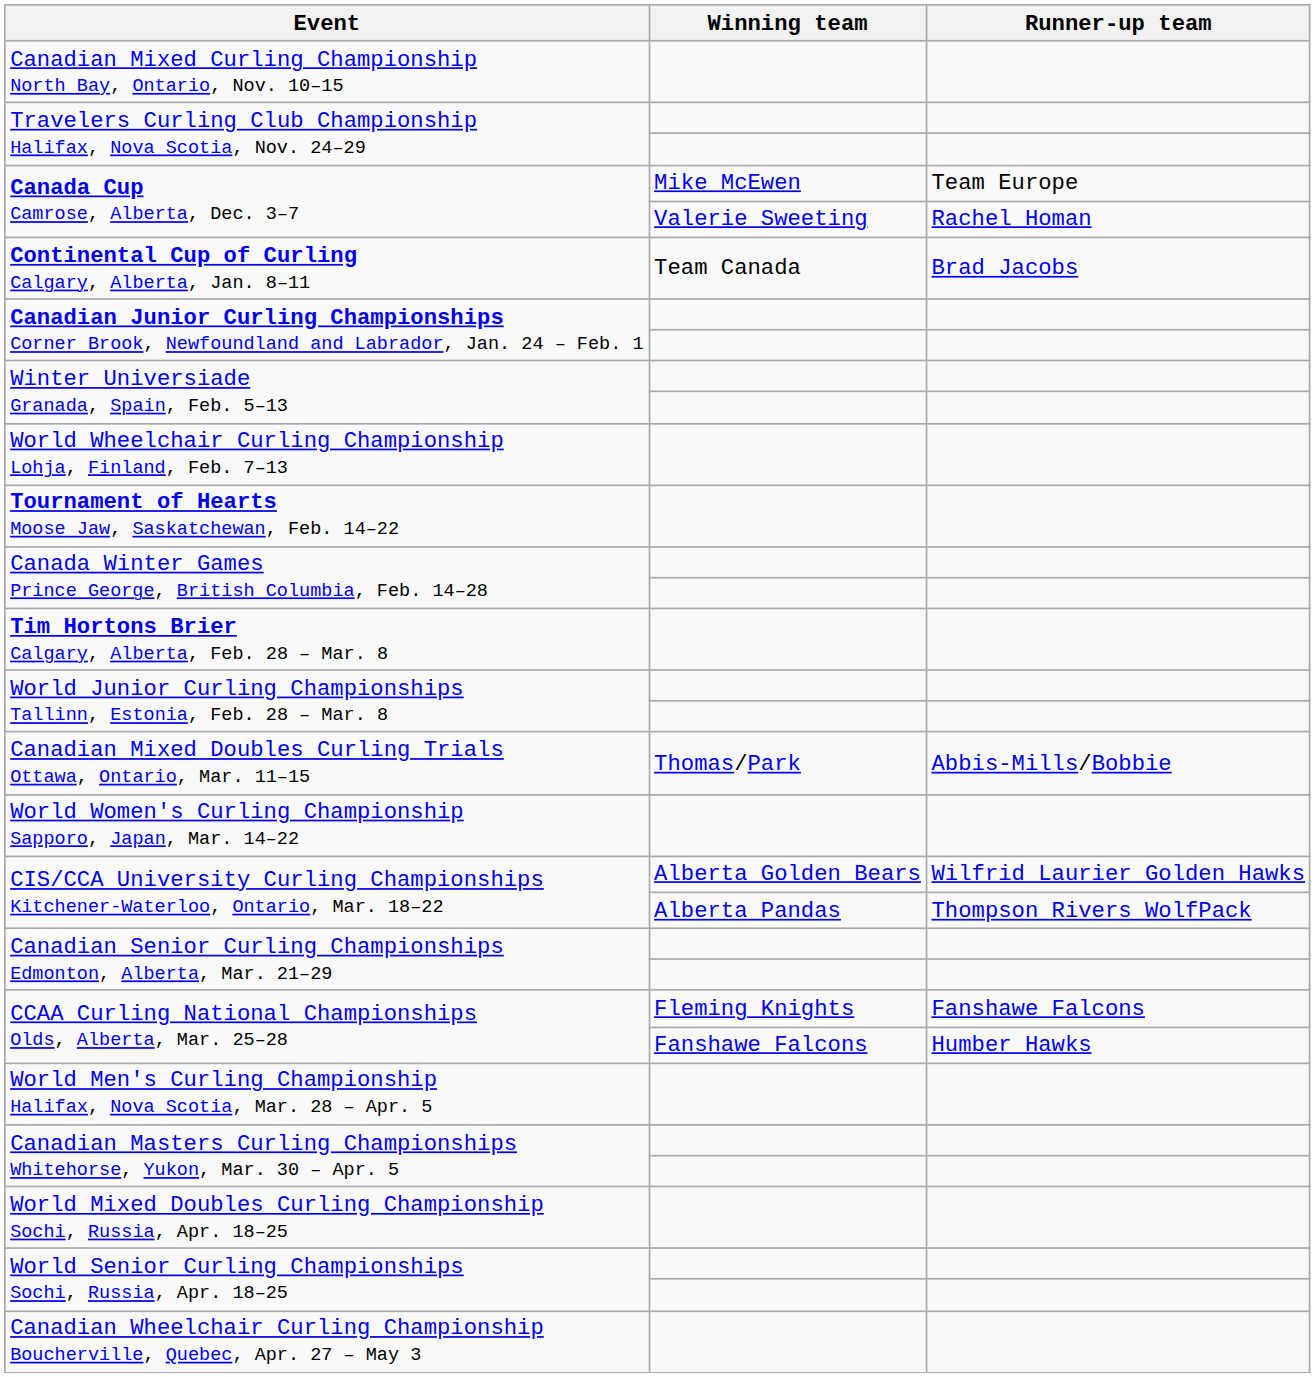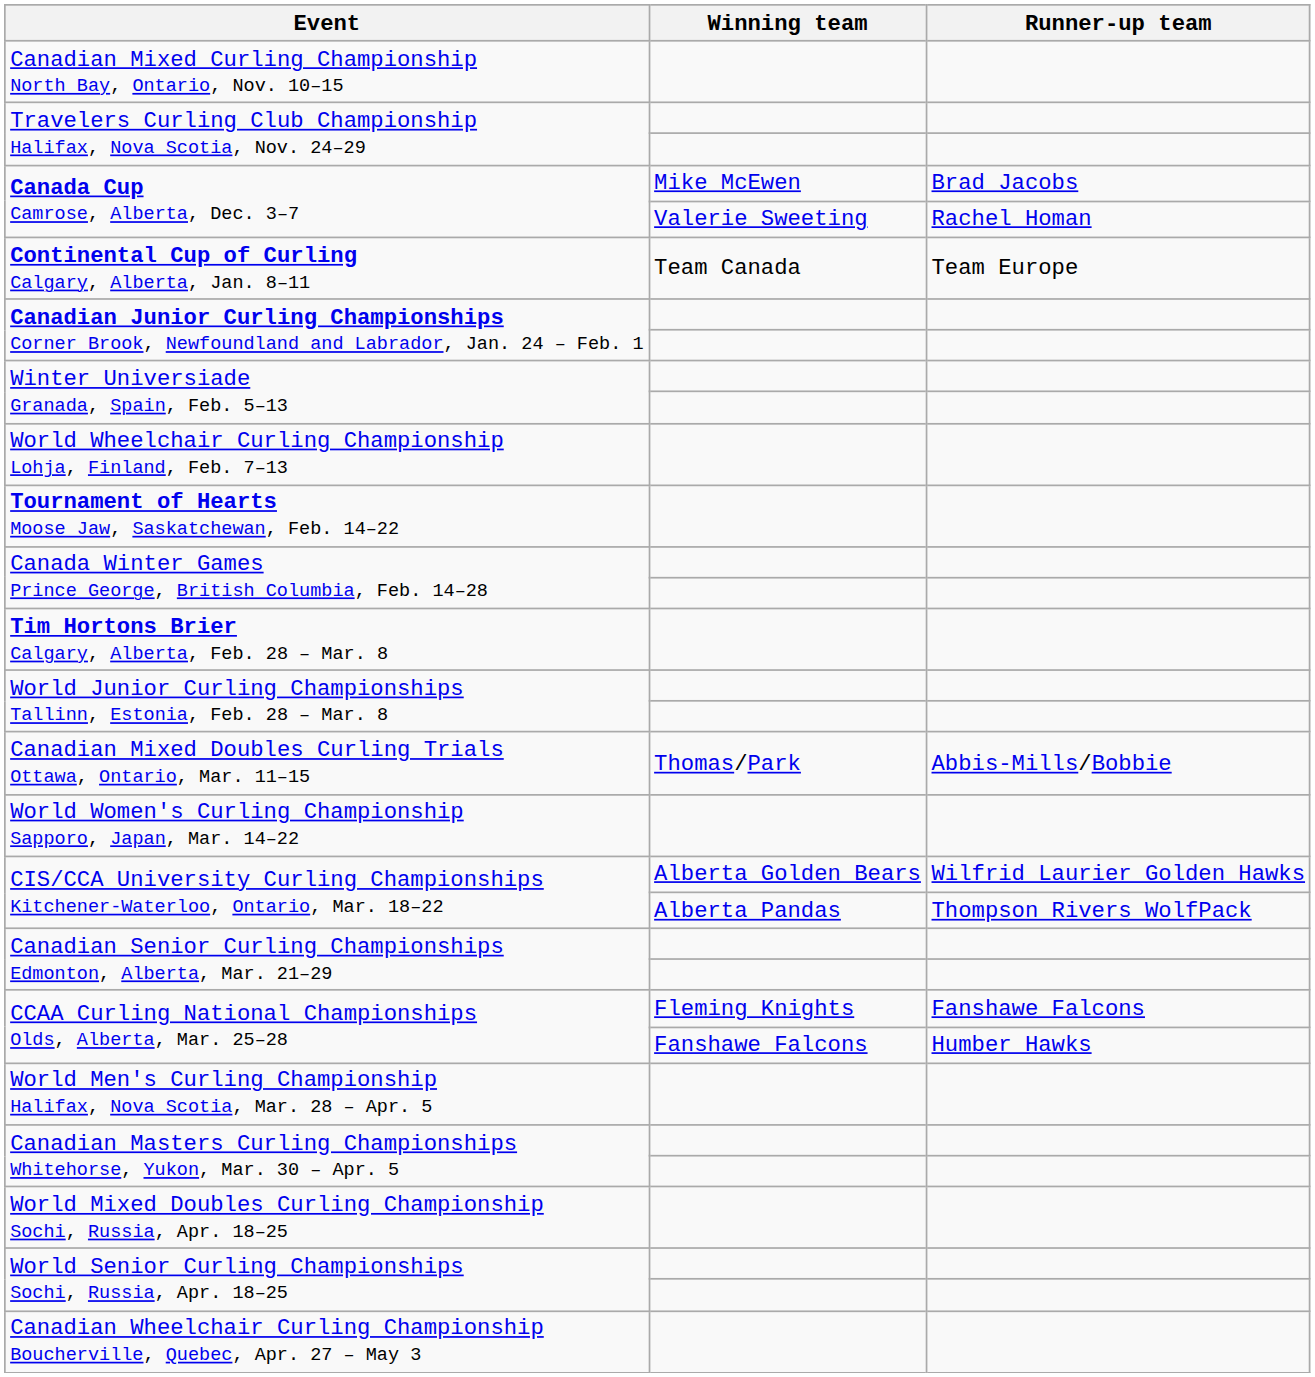 <table class="wikitable" style="white-space:nowrap;">
 <tr>
 <th>Event</th>
 <th colspan=2>Winning team</th>
 <th>Runner-up team</th>
 </tr>
 <tr>
 <td><a href='#'>Canadian Mixed Curling Championship</a> <br> <small><a href='#'>North Bay</a>, <a href='#'>Ontario</a>, Nov. 10–15</small></td>
 <td colspan=2></td>
 <td></td>
 </tr>
 <tr>
 <td rowspan=2><a href='#'>Travelers Curling Club Championship</a> <br> <small><a href='#'>Halifax</a>, <a href='#'>Nova Scotia</a>, Nov. 24–29</small></td>
 <td colspan=2></td>
 <td></td>
 </tr>
 <tr>
 <td colspan=2></td>
 <td></td>
 </tr>
 <tr>
 <td rowspan=2><strong><a href='#'>Canada Cup</a></strong> <br> <small><a href='#'>Camrose</a>, <a href='#'>Alberta</a>, Dec. 3–7</small></td>
 <td colspan=2> <a href='#'>Mike McEwen</a></td>
-<td> Team Europe</td>
+<td> <a href='#'>Brad Jacobs</a></td>
 </tr>
 <tr>
 <td colspan=2> <a href='#'>Valerie Sweeting</a></td>
 <td> <a href='#'>Rachel Homan</a></td>
 </tr>
 <tr>
 <td><strong><a href='#'>Continental Cup of Curling</a></strong> <br> <small><a href='#'>Calgary</a>, <a href='#'>Alberta</a>, Jan. 8–11</small></td>
 <td colspan=2> Team Canada</td>
-<td> <a href='#'>Brad Jacobs</a></td>
+<td> Team Europe</td>
 </tr>
 <tr>
 <td rowspan=2><strong><a href='#'>Canadian Junior Curling Championships</a></strong> <br> <small><a href='#'>Corner Brook</a>, <a href='#'>Newfoundland and Labrador</a>, Jan. 24 – Feb. 1</small></td>
 <td colspan=2></td>
 <td></td>
 </tr>
 <tr>
 <td colspan=2></td>
 <td></td>
 </tr>
 <tr>
 <td rowspan=2><a href='#'>Winter Universiade</a> <br> <small><a href='#'>Granada</a>, <a href='#'>Spain</a>, Feb. 5–13</small></td>
 <td colspan=2></td>
 <td></td>
 </tr>
 <tr>
 <td colspan=2></td>
 <td></td>
 </tr>
 <tr>
 <td><a href='#'>World Wheelchair Curling Championship</a> <br> <small><a href='#'>Lohja</a>, <a href='#'>Finland</a>, Feb. 7–13</small></td>
 <td colspan=2></td>
 <td></td>
 </tr>
 <tr>
 <td><strong><a href='#'>Tournament of Hearts</a></strong> <br> <small><a href='#'>Moose Jaw</a>, <a href='#'>Saskatchewan</a>, Feb. 14–22</small></td>
 <td colspan=2></td>
 <td></td>
 </tr>
 <tr>
 <td rowspan=2><a href='#'>Canada Winter Games</a> <br> <small><a href='#'>Prince George</a>, <a href='#'>British Columbia</a>, Feb. 14–28</small></td>
 <td colspan=2></td>
 <td></td>
 </tr>
 <tr>
 <td colspan=2></td>
 <td></td>
 </tr>
 <tr>
 <td><strong><a href='#'>Tim Hortons Brier</a></strong> <br> <small><a href='#'>Calgary</a>, <a href='#'>Alberta</a>, Feb. 28 – Mar. 8</small></td>
 <td colspan=2></td>
 <td></td>
 </tr>
 <tr>
 <td rowspan=2><a href='#'>World Junior Curling Championships</a> <br> <small><a href='#'>Tallinn</a>, <a href='#'>Estonia</a>, Feb. 28 – Mar. 8</small></td>
 <td colspan=2></td>
 <td></td>
 </tr>
 <tr>
 <td colspan=2></td>
 <td></td>
 </tr>
 <tr>
 <td><a href='#'>Canadian Mixed Doubles Curling Trials</a> <br> <small><a href='#'>Ottawa</a>, <a href='#'>Ontario</a>, Mar. 11–15</small></td>
 <td colspan=2> <a href='#'>Thomas</a>/<a href='#'>Park</a></td>
 <td> <a href='#'>Abbis-Mills</a>/<a href='#'>Bobbie</a></td>
 </tr>
 <tr>
 <td><a href='#'>World Women's Curling Championship</a> <br> <small><a href='#'>Sapporo</a>, <a href='#'>Japan</a>, Mar. 14–22</small></td>
 <td colspan=2></td>
 <td></td>
 </tr>
 <tr>
 <td rowspan=2><a href='#'>CIS/CCA University Curling Championships</a> <br> <small><a href='#'>Kitchener-Waterloo</a>, <a href='#'>Ontario</a>, Mar. 18–22</small></td>
 <td colspan=2> <a href='#'>Alberta Golden Bears</a></td>
 <td> <a href='#'>Wilfrid Laurier Golden Hawks</a></td>
 </tr>
 <tr>
 <td colspan=2> <a href='#'>Alberta Pandas</a></td>
 <td> <a href='#'>Thompson Rivers WolfPack</a></td>
 </tr>
 <tr>
 <td rowspan=2><a href='#'>Canadian Senior Curling Championships</a> <br> <small><a href='#'>Edmonton</a>, <a href='#'>Alberta</a>, Mar. 21–29</small></td>
 <td colspan=2></td>
 <td></td>
 </tr>
 <tr>
 <td colspan=2></td>
 <td></td>
 </tr>
 <tr>
 <td rowspan=2><a href='#'>CCAA Curling National Championships</a> <br> <small><a href='#'>Olds</a>, <a href='#'>Alberta</a>, Mar. 25–28</small></td>
 <td colspan=2> <a href='#'>Fleming Knights</a></td>
 <td> <a href='#'>Fanshawe Falcons</a></td>
 </tr>
 <tr>
 <td colspan=2> <a href='#'>Fanshawe Falcons</a></td>
 <td> <a href='#'>Humber Hawks</a></td>
 </tr>
 <tr>
 <td><a href='#'>World Men's Curling Championship</a> <br> <small><a href='#'>Halifax</a>, <a href='#'>Nova Scotia</a>, Mar. 28 – Apr. 5</small></td>
 <td colspan=2></td>
 <td></td>
 </tr>
 <tr>
 <td rowspan=2><a href='#'>Canadian Masters Curling Championships</a> <br> <small><a href='#'>Whitehorse</a>, <a href='#'>Yukon</a>, Mar. 30 – Apr. 5</small></td>
 <td colspan=2></td>
 <td></td>
 </tr>
 <tr>
 <td colspan=2></td>
 <td></td>
 </tr>
 <tr>
 <td><a href='#'>World Mixed Doubles Curling Championship</a> <br> <small><a href='#'>Sochi</a>, <a href='#'>Russia</a>, Apr. 18–25</small></td>
 <td colspan=2></td>
 <td></td>
 </tr>
 <tr>
 <td rowspan=2><a href='#'>World Senior Curling Championships</a> <br> <small><a href='#'>Sochi</a>, <a href='#'>Russia</a>, Apr. 18–25</small></td>
 <td colspan=2></td>
 <td></td>
 </tr>
 <tr>
 <td colspan=2></td>
 <td></td>
 </tr>
 <tr>
 <td><a href='#'>Canadian Wheelchair Curling Championship</a> <br> <small><a href='#'>Boucherville</a>, <a href='#'>Quebec</a>, Apr. 27 – May 3</small></td>
 <td colspan=2></td>
 <td></td>
 </tr>
 </table>
